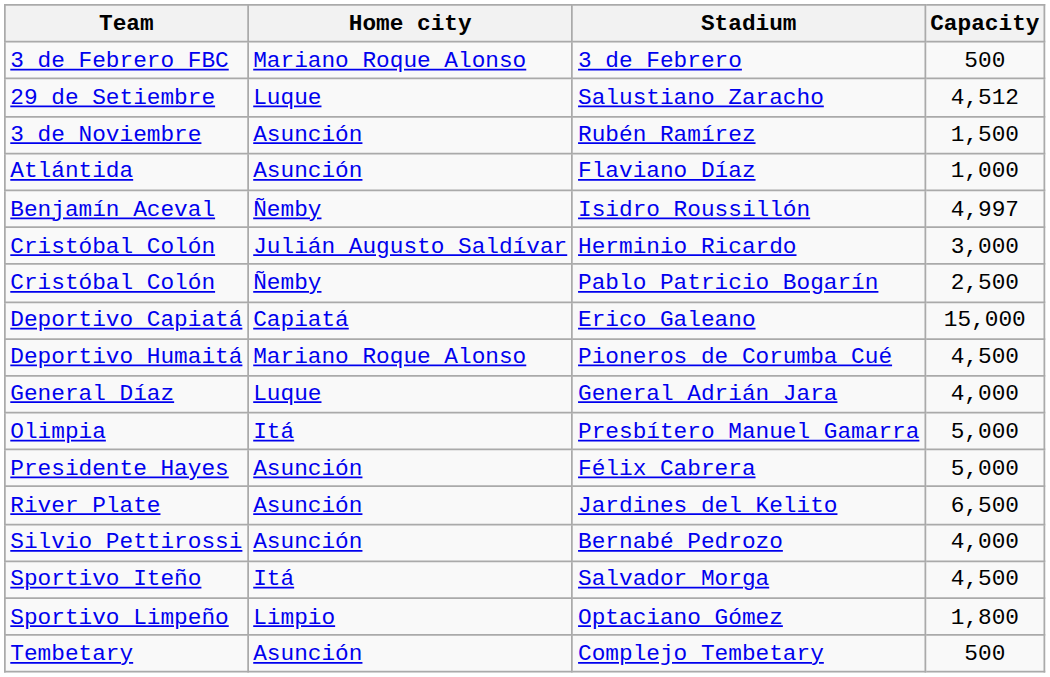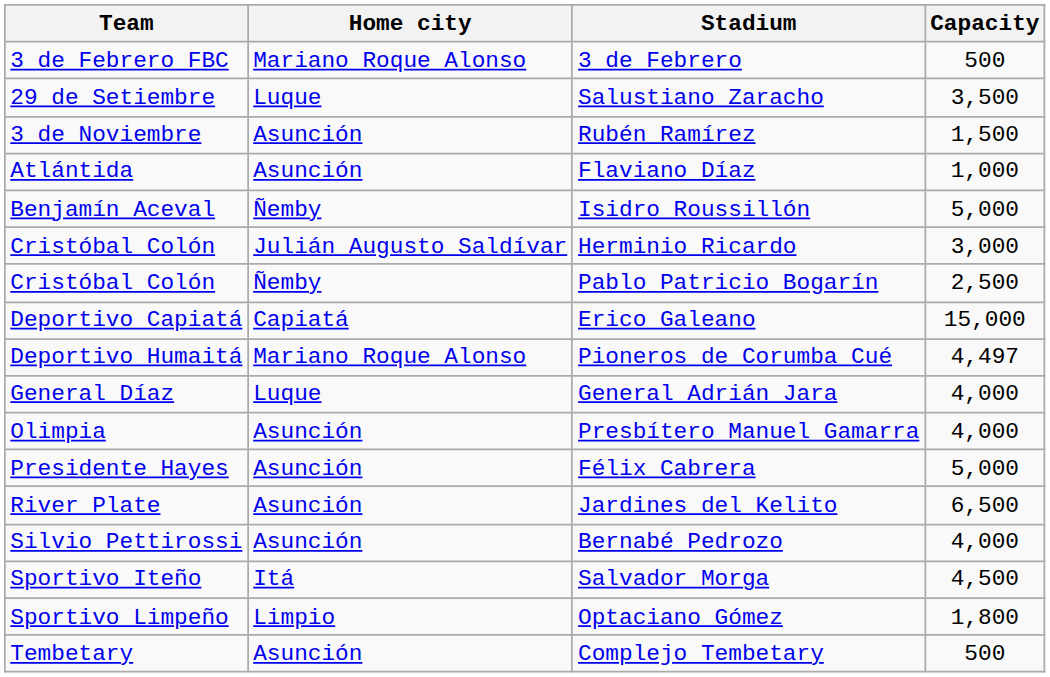 <table class="wikitable sortable">
 <tr>
 <th>Team</th>
 <th>Home city</th>
 <th>Stadium</th>
 <th>Capacity</th>
 </tr>
 <tr>
 <td><a href='#'>3 de Febrero FBC</a></td>
 <td><a href='#'>Mariano Roque Alonso</a></td>
 <td><a href='#'>3 de Febrero</a></td>
 <td align="center">500</td>
 </tr>
 <tr>
 <td><a href='#'>29 de Setiembre</a></td>
 <td><a href='#'>Luque</a></td>
 <td><a href='#'>Salustiano Zaracho</a></td>
-<td align="center">4,512</td>
+<td align="center">3,500</td>
 </tr>
 <tr>
 <td><a href='#'>3 de Noviembre</a></td>
 <td><a href='#'>Asunción</a></td>
 <td><a href='#'>Rubén Ramírez</a></td>
 <td align="center">1,500</td>
 </tr>
 <tr>
 <td><a href='#'>Atlántida</a></td>
 <td><a href='#'>Asunción</a></td>
 <td><a href='#'>Flaviano Díaz</a></td>
 <td align="center">1,000</td>
 </tr>
 <tr>
 <td><a href='#'>Benjamín Aceval</a></td>
 <td><a href='#'>Ñemby</a></td>
 <td><a href='#'>Isidro Roussillón</a></td>
-<td align="center">4,997</td>
+<td align="center">5,000</td>
 </tr>
 <tr>
 <td><a href='#'>Cristóbal Colón</a></td>
 <td><a href='#'>Julián Augusto Saldívar</a></td>
 <td><a href='#'>Herminio Ricardo</a></td>
 <td align="center">3,000</td>
 </tr>
 <tr>
 <td><a href='#'>Cristóbal Colón</a></td>
 <td><a href='#'>Ñemby</a></td>
 <td><a href='#'>Pablo Patricio Bogarín</a></td>
 <td align="center">2,500</td>
 </tr>
 <tr>
 <td><a href='#'>Deportivo Capiatá</a></td>
 <td><a href='#'>Capiatá</a></td>
 <td><a href='#'>Erico Galeano</a></td>
 <td align="center">15,000</td>
 </tr>
 <tr>
 <td><a href='#'>Deportivo Humaitá</a></td>
 <td><a href='#'>Mariano Roque Alonso</a></td>
 <td><a href='#'>Pioneros de Corumba Cué</a></td>
-<td align="center">4,500</td>
+<td align="center">4,497</td>
 </tr>
 <tr>
 <td><a href='#'>General Díaz</a></td>
 <td><a href='#'>Luque</a></td>
 <td><a href='#'>General Adrián Jara</a></td>
 <td align="center">4,000</td>
 </tr>
 <tr>
 <td><a href='#'>Olimpia</a></td>
-<td><a href='#'>Itá</a></td>
+<td><a href='#'>Asunción</a></td>
 <td><a href='#'>Presbítero Manuel Gamarra</a></td>
-<td align="center">5,000</td>
+<td align="center">4,000</td>
 </tr>
 <tr>
 <td><a href='#'>Presidente Hayes</a></td>
 <td><a href='#'>Asunción</a></td>
 <td><a href='#'>Félix Cabrera</a></td>
 <td align="center">5,000</td>
 </tr>
 <tr>
 <td><a href='#'>River Plate</a></td>
 <td><a href='#'>Asunción</a></td>
 <td><a href='#'>Jardines del Kelito</a></td>
 <td align="center">6,500</td>
 </tr>
 <tr>
 <td><a href='#'>Silvio Pettirossi</a></td>
 <td><a href='#'>Asunción</a></td>
 <td><a href='#'>Bernabé Pedrozo</a></td>
 <td align="center">4,000</td>
 </tr>
 <tr>
 <td><a href='#'>Sportivo Iteño</a></td>
 <td><a href='#'>Itá</a></td>
 <td><a href='#'>Salvador Morga</a></td>
 <td align="center">4,500</td>
 </tr>
 <tr>
 <td><a href='#'>Sportivo Limpeño</a></td>
 <td><a href='#'>Limpio</a></td>
 <td><a href='#'>Optaciano Gómez</a></td>
 <td align="center">1,800</td>
 </tr>
 <tr>
 <td><a href='#'>Tembetary</a></td>
 <td><a href='#'>Asunción</a></td>
 <td><a href='#'>Complejo Tembetary</a></td>
 <td align="center">500</td>
 </tr>
 </table>
